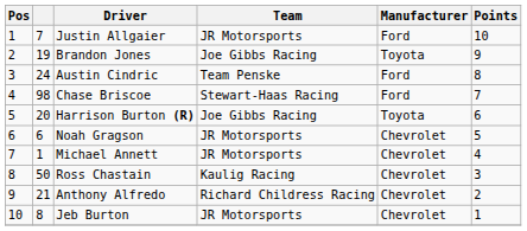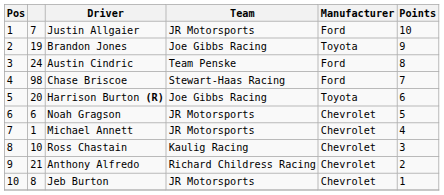 <table class="wikitable" style="font-size:98%">
 <tr>
 <th>Pos</th>
 <th></th>
 <th>Driver</th>
 <th>Team</th>
 <th>Manufacturer</th>
 <th>Points</th>
 </tr>
 <tr>
 <td>1</td>
 <td>7</td>
 <td>Justin Allgaier</td>
 <td>JR Motorsports</td>
 <td>Ford</td>
 <td>10</td>
 </tr>
 <tr>
 <td>2</td>
 <td>19</td>
 <td>Brandon Jones</td>
 <td>Joe Gibbs Racing</td>
 <td>Toyota</td>
 <td>9</td>
 </tr>
 <tr>
 <td>3</td>
 <td>24</td>
 <td>Austin Cindric</td>
 <td>Team Penske</td>
 <td>Ford</td>
 <td>8</td>
 </tr>
 <tr>
 <td>4</td>
 <td>98</td>
 <td>Chase Briscoe</td>
 <td>Stewart-Haas Racing</td>
 <td>Ford</td>
 <td>7</td>
 </tr>
 <tr>
 <td>5</td>
 <td>20</td>
 <td>Harrison Burton <strong>(R)</strong></td>
 <td>Joe Gibbs Racing</td>
 <td>Toyota</td>
 <td>6</td>
 </tr>
 <tr>
 <td>6</td>
 <td>6</td>
 <td>Noah Gragson</td>
 <td>JR Motorsports</td>
 <td>Chevrolet</td>
 <td>5</td>
 </tr>
 <tr>
 <td>7</td>
 <td>1</td>
 <td>Michael Annett</td>
 <td>JR Motorsports</td>
 <td>Chevrolet</td>
 <td>4</td>
 </tr>
 <tr>
 <td>8</td>
-<td>50</td>
+<td>10</td>
 <td>Ross Chastain</td>
 <td>Kaulig Racing</td>
 <td>Chevrolet</td>
 <td>3</td>
 </tr>
 <tr>
 <td>9</td>
 <td>21</td>
 <td>Anthony Alfredo</td>
 <td>Richard Childress Racing</td>
 <td>Chevrolet</td>
 <td>2</td>
 </tr>
 <tr>
 <td>10</td>
 <td>8</td>
 <td>Jeb Burton</td>
 <td>JR Motorsports</td>
 <td>Chevrolet</td>
 <td>1</td>
 </tr>
 <tr>
 </tr>
 </table>
